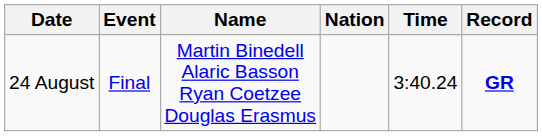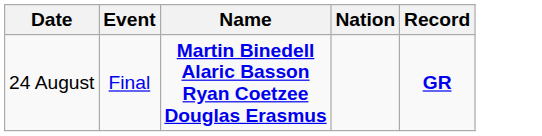 <table class="wikitable" style=text-align:center>
 <tr>
 <th>Date</th>
 <th>Event</th>
 <th>Name</th>
 <th>Nation</th>
-<th>Time</th>
 <th>Record</th>
 </tr>
 <tr>
 <td>24 August</td>
 <td><a href='#'>Final</a></td>
-<td><a href='#'>Martin Binedell</a><br><a href='#'>Alaric Basson</a><br><a href='#'>Ryan Coetzee</a><br><a href='#'>Douglas Erasmus</a></td>
+<td><strong><a href='#'>Martin Binedell</a><br><a href='#'>Alaric Basson</a><br><a href='#'>Ryan Coetzee</a><br><a href='#'>Douglas Erasmus</a></strong></td>
 <td align=left></td>
-<td>3:40.24</td>
 <td><strong><a href='#'>GR</a></strong></td>
 </tr>
 </table>
